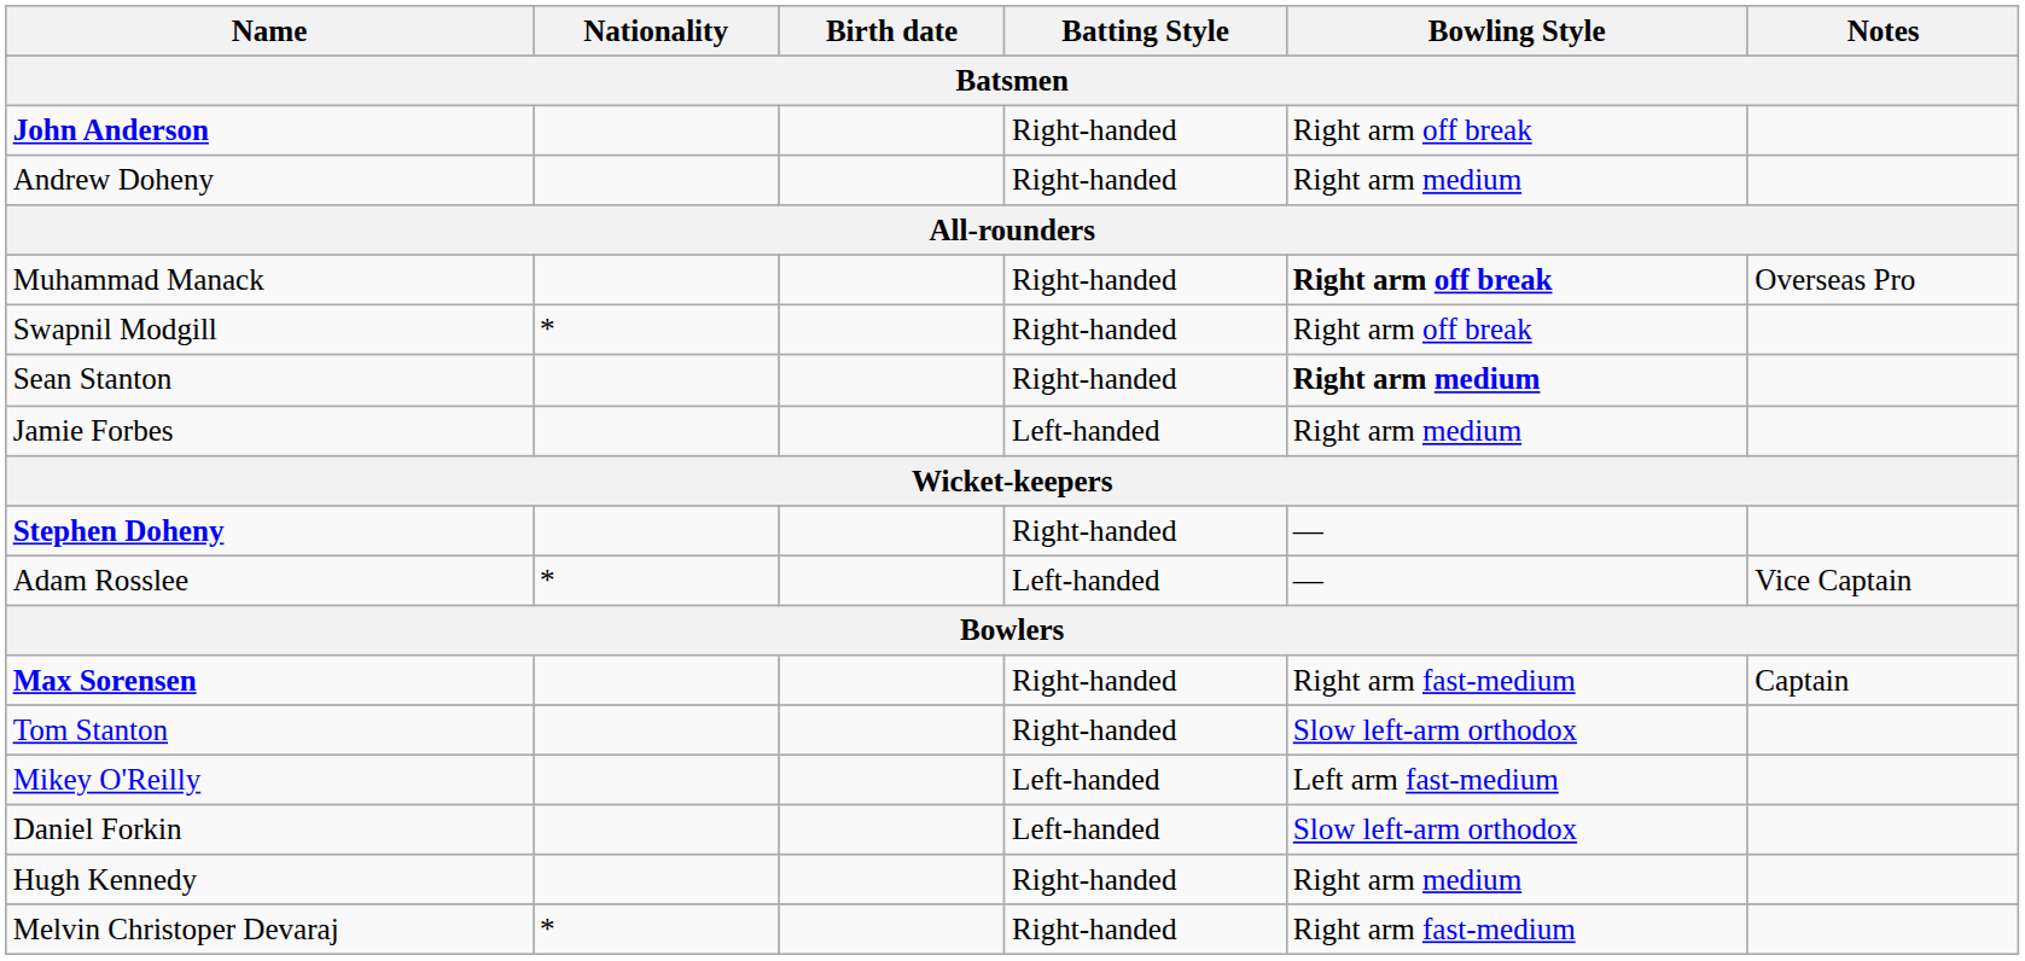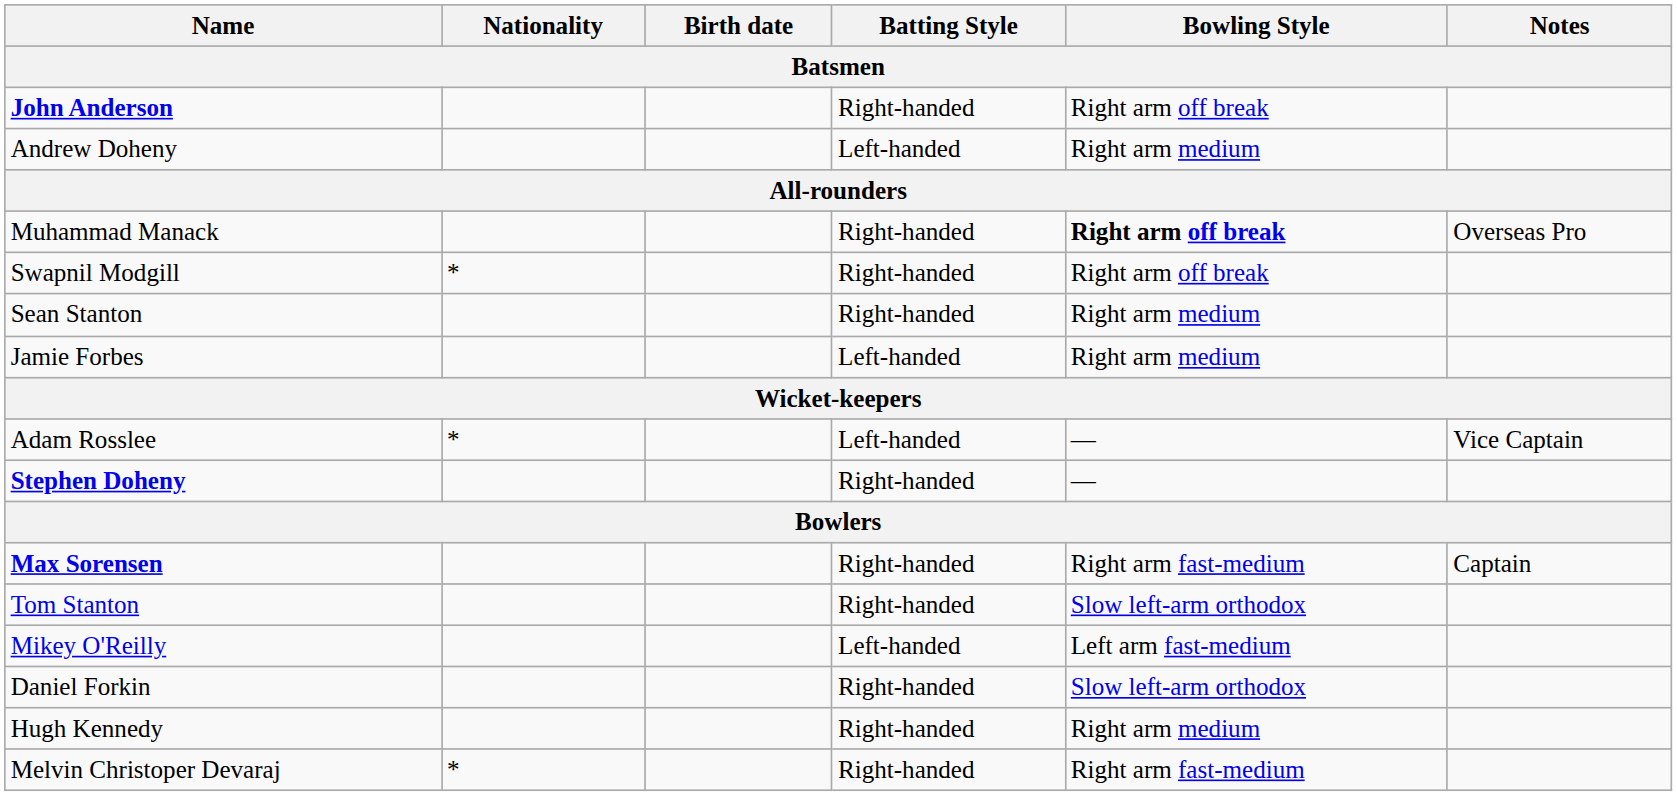 <table class="wikitable"  style="font-size:95%; width:80%;">
 <tr>
 <th>Name</th>
 <th>Nationality</th>
 <th>Birth date</th>
 <th>Batting Style</th>
 <th>Bowling Style</th>
 <th>Notes</th>
 </tr>
 <tr>
 <th colspan="6">Batsmen</th>
 </tr>
 <tr>
 <td><a href='#'><strong>John Anderson</strong></a></td>
 <td></td>
 <td></td>
 <td>Right-handed</td>
 <td>Right arm <a href='#'>off break</a></td>
 <td></td>
 </tr>
 <tr>
 <td>Andrew Doheny</td>
 <td></td>
 <td></td>
-<td>Right-handed</td>
+<td>Left-handed</td>
 <td>Right arm <a href='#'>medium</a></td>
 <td></td>
 </tr>
 <tr>
 <th colspan="6">All-rounders</th>
 </tr>
 <tr>
 <td>Muhammad Manack</td>
 <td></td>
 <td></td>
 <td>Right-handed</td>
 <td><strong>Right arm <a href='#'>off break</a></strong></td>
 <td>Overseas Pro</td>
 </tr>
 <tr>
 <td>Swapnil Modgill</td>
 <td>*</td>
 <td></td>
 <td>Right-handed</td>
 <td>Right arm <a href='#'>off break</a></td>
 <td></td>
 </tr>
 <tr>
 <td>Sean Stanton</td>
 <td></td>
 <td></td>
 <td>Right-handed</td>
-<td><strong>Right arm <a href='#'>medium</a></strong></td>
+<td>Right arm <a href='#'>medium</a></td>
 <td></td>
 </tr>
 <tr>
 <td>Jamie Forbes</td>
 <td></td>
 <td></td>
 <td>Left-handed</td>
 <td>Right arm <a href='#'>medium</a></td>
 <td></td>
 </tr>
 <tr>
 <th colspan="6">Wicket-keepers</th>
 </tr>
 <tr>
+<td>Adam Rosslee</td>
+<td>*</td>
+<td></td>
+<td>Left-handed</td>
+<td>—</td>
+<td>Vice Captain</td>
+</tr>
+<tr>
 <td><strong><a href='#'>Stephen Doheny</a></strong></td>
 <td></td>
 <td></td>
 <td>Right-handed</td>
 <td>—</td>
 <td></td>
-</tr>
-<tr>
-<td>Adam Rosslee</td>
-<td>*</td>
-<td></td>
-<td>Left-handed</td>
-<td>—</td>
-<td>Vice Captain</td>
 </tr>
 <tr>
 <th colspan="6">Bowlers</th>
 </tr>
 <tr>
 <td><strong><a href='#'>Max Sorensen</a></strong></td>
 <td></td>
 <td></td>
 <td>Right-handed</td>
 <td>Right arm <a href='#'>fast-medium</a></td>
 <td>Captain</td>
 </tr>
 <tr>
 <td><a href='#'>Tom Stanton</a></td>
 <td></td>
 <td></td>
 <td>Right-handed</td>
 <td><a href='#'>Slow left-arm orthodox</a></td>
 <td></td>
 </tr>
 <tr>
 <td><a href='#'>Mikey O'Reilly</a></td>
 <td></td>
 <td></td>
 <td>Left-handed</td>
 <td>Left arm <a href='#'>fast-medium</a></td>
 <td></td>
 </tr>
 <tr>
 <td>Daniel Forkin</td>
 <td></td>
 <td></td>
-<td>Left-handed</td>
+<td>Right-handed</td>
 <td><a href='#'>Slow left-arm orthodox</a></td>
 <td></td>
 </tr>
 <tr>
 <td>Hugh Kennedy</td>
 <td></td>
 <td></td>
 <td>Right-handed</td>
 <td>Right arm <a href='#'>medium</a></td>
 <td></td>
 </tr>
 <tr>
 <td>Melvin Christoper Devaraj</td>
 <td>*</td>
 <td></td>
 <td>Right-handed</td>
 <td>Right arm <a href='#'>fast-medium</a></td>
 <td></td>
 </tr>
 </table>
